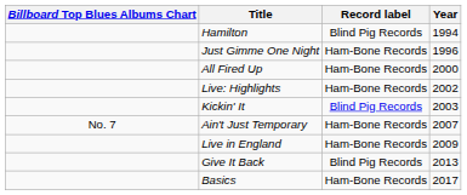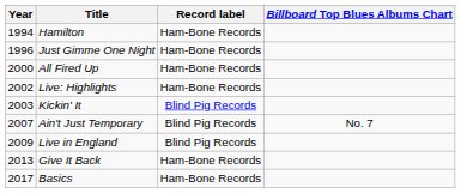 <table class="wikitable sortable">
 <tr>
-<th><a href='#'><em>Billboard</em> Top Blues Albums Chart</a></th>
+<th>Year</th>
 <th>Title</th>
 <th>Record label</th>
-<th>Year</th>
+<th><a href='#'><em>Billboard</em> Top Blues Albums Chart</a></th>
 </tr>
 <tr>
+<td>1994</td>
+<td><em>Hamilton</em></td>
+<td style="text-align:center;">Ham-Bone Records</td>
 <td></td>
-<td><em>Hamilton</em></td>
-<td style="text-align:center;">Blind Pig Records</td>
-<td>1994</td>
 </tr>
 <tr>
-<td></td>
+<td>1996</td>
 <td><em>Just Gimme One Night</em></td>
 <td style="text-align:center;">Ham-Bone Records</td>
-<td>1996</td>
+<td></td>
 </tr>
 <tr>
-<td></td>
+<td>2000</td>
 <td><em>All Fired Up</em></td>
 <td style="text-align:center;">Ham-Bone Records</td>
-<td>2000</td>
+<td></td>
 </tr>
 <tr>
-<td></td>
+<td>2002</td>
 <td><em>Live: Highlights</em></td>
 <td style="text-align:center;">Ham-Bone Records</td>
-<td>2002</td>
+<td></td>
 </tr>
 <tr>
-<td></td>
+<td>2003</td>
 <td><em>Kickin' It</em></td>
 <td style="text-align:center;"><a href='#'>Blind Pig Records</a></td>
-<td>2003</td>
+<td></td>
 </tr>
 <tr>
+<td>2007</td>
+<td><em>Ain't Just Temporary</em></td>
+<td style="text-align:center;">Blind Pig Records</td>
 <td style="text-align:center;">No. 7</td>
-<td><em>Ain't Just Temporary</em></td>
-<td style="text-align:center;">Ham-Bone Records</td>
-<td>2007</td>
 </tr>
 <tr>
+<td>2009</td>
+<td><em>Live in England</em></td>
+<td style="text-align:center;">Blind Pig Records</td>
 <td></td>
-<td><em>Live in England</em></td>
-<td style="text-align:center;">Ham-Bone Records</td>
-<td>2009</td>
 </tr>
 <tr>
+<td>2013</td>
+<td><em>Give It Back</em></td>
+<td style="text-align:center;">Ham-Bone Records</td>
 <td></td>
-<td><em>Give It Back</em></td>
-<td style="text-align:center;">Blind Pig Records</td>
-<td>2013</td>
 </tr>
 <tr>
-<td></td>
+<td>2017</td>
 <td><em>Basics</em></td>
 <td style="text-align:center;">Ham-Bone Records</td>
-<td>2017</td>
+<td></td>
 </tr>
 </table>
